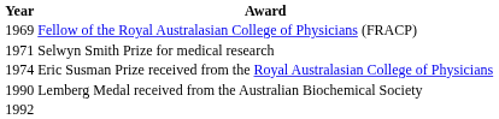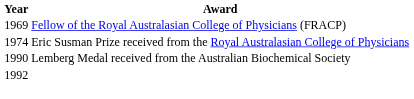 <table>
 <tr>
 <th>Year</th>
 <th>Award</th>
 </tr>
 <tr>
 <td>1969</td>
 <td><a href='#'>Fellow of the Royal Australasian College of Physicians</a> (FRACP)</td>
-</tr>
-<tr>
-<td>1971</td>
-<td>Selwyn Smith Prize for medical research</td>
 </tr>
 <tr>
 <td>1974</td>
 <td>Eric Susman Prize received from the <a href='#'>Royal Australasian College of Physicians</a></td>
 </tr>
 <tr>
 <td>1990</td>
 <td>Lemberg Medal received from the Australian Biochemical Society</td>
 </tr>
 <tr>
 <td>1992</td>
 <td></td>
 </tr>
 </table>
